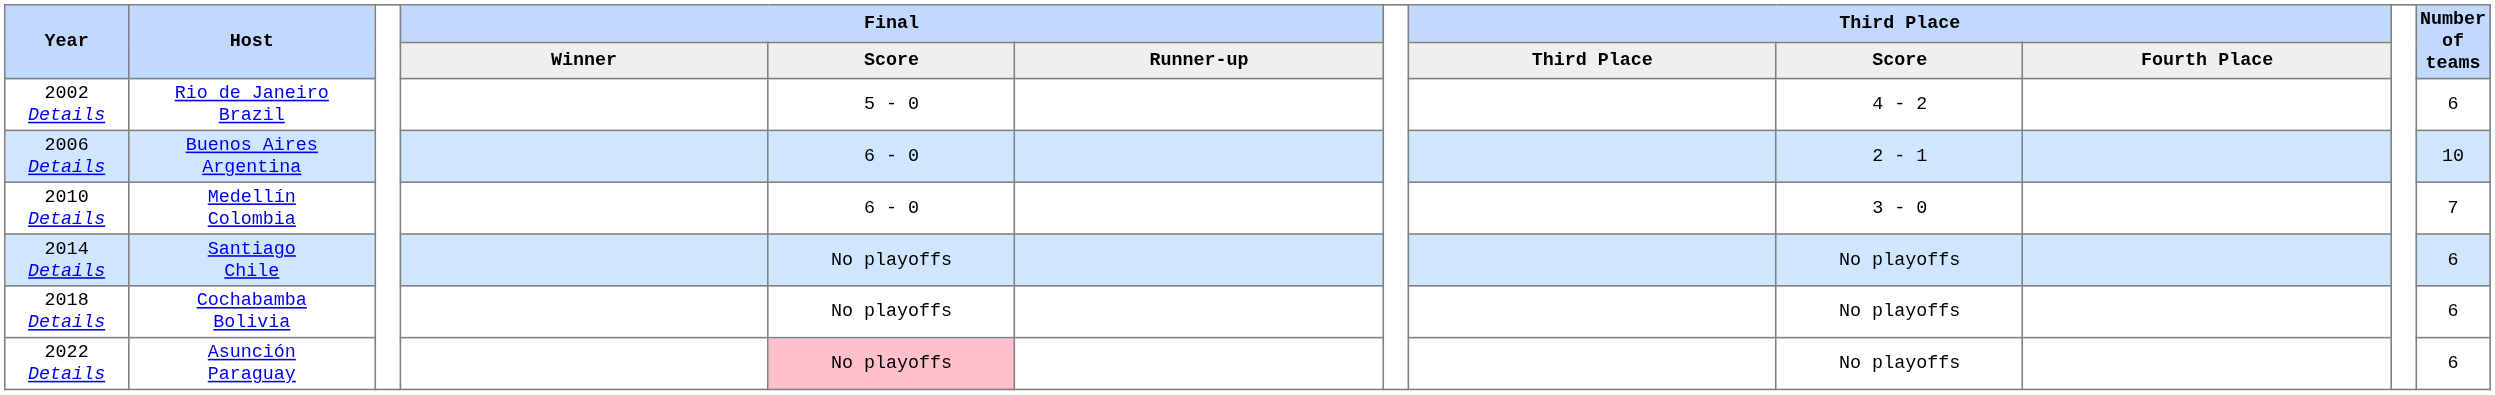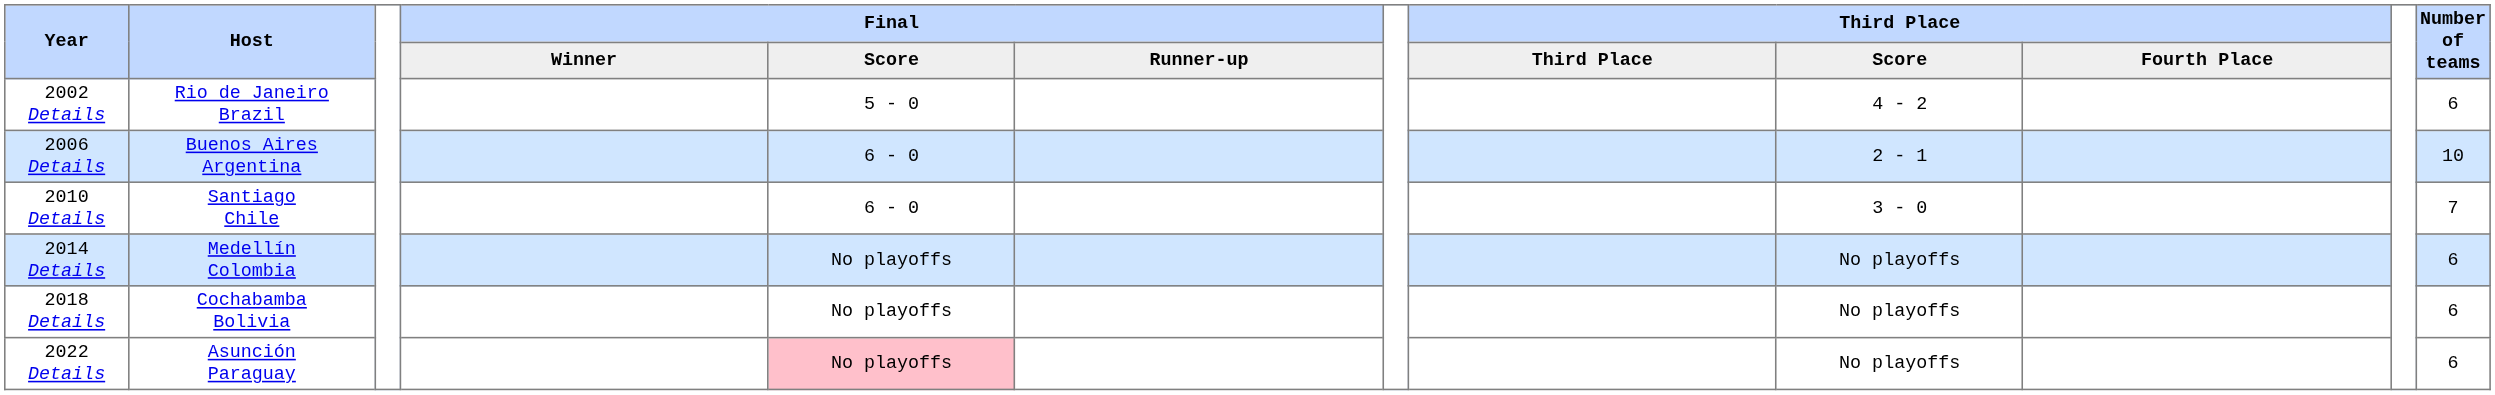 <table border=1 style="border-collapse:collapse; font-size:90%; text-align:center; width:100%" cellpadding=2 cellspacing=0>
 <tr bgcolor=#C1D8FF>
 <th rowspan=2 width=5%>Year</th>
 <th rowspan=2 width=10%>Host</th>
 <th width=1% rowspan=8 bgcolor=ffffff></th>
 <th colspan=3>Final</th>
 <th width=1% rowspan=8 bgcolor=ffffff></th>
 <th colspan=3>Third Place</th>
 <th width=1% rowspan=8 bgcolor=ffffff></th>
 <th rowspan=2 width=10%>Number of teams</th>
 </tr>
 <tr bgcolor=#EFEFEF>
 <th width=15%>Winner</th>
 <th width=10%>Score</th>
 <th width=15%>Runner-up</th>
 <th width=15%>Third Place</th>
 <th width=10%>Score</th>
 <th width=15%>Fourth Place</th>
 </tr>
 <tr align=center>
 <td>2002<br><em><a href='#'>Details</a></em></td>
 <td><a href='#'>Rio de Janeiro</a><br><a href='#'>Brazil</a></td>
 <td><strong></strong></td>
 <td>5 - 0</td>
 <td></td>
 <td></td>
 <td>4 - 2</td>
 <td></td>
 <td>6</td>
 </tr>
 <tr style="background: #D0E6FF;">
 <td>2006<br><em><a href='#'>Details</a></em></td>
 <td><a href='#'>Buenos Aires</a><br><a href='#'>Argentina</a></td>
 <td><strong></strong></td>
 <td>6 - 0</td>
 <td></td>
 <td></td>
 <td>2 - 1</td>
 <td></td>
 <td>10</td>
 </tr>
 <tr align=center>
 <td>2010<br><em><a href='#'>Details</a></em></td>
-<td><a href='#'>Medellín</a><br><a href='#'>Colombia</a></td>
+<td><a href='#'>Santiago</a><br><a href='#'>Chile</a></td>
 <td><strong></strong></td>
 <td>6 - 0</td>
 <td></td>
 <td></td>
 <td>3 - 0</td>
 <td></td>
 <td>7</td>
 </tr>
 <tr style="background: #D0E6FF;">
 <td>2014<br><em><a href='#'>Details</a></em></td>
-<td><a href='#'>Santiago</a><br><a href='#'>Chile</a></td>
+<td><a href='#'>Medellín</a><br><a href='#'>Colombia</a></td>
 <td><strong></strong></td>
 <td><span>No playoffs</span></td>
 <td></td>
 <td></td>
 <td><span>No playoffs</span></td>
 <td></td>
 <td>6</td>
 </tr>
 <tr align=center>
 <td>2018<br><em><a href='#'>Details</a></em></td>
 <td><a href='#'>Cochabamba</a><br><a href='#'>Bolivia</a></td>
 <td><strong></strong></td>
 <td><span>No playoffs</span></td>
 <td></td>
 <td></td>
 <td><span>No playoffs</span></td>
 <td></td>
 <td>6</td>
 </tr>
 <tr align=center>
 <td>2022<br><em><a href='#'>Details</a></em></td>
 <td><a href='#'>Asunción</a><br><a href='#'>Paraguay</a></td>
 <td><strong></strong></td>
 <td style="background: pink;"><span>No playoffs</span></td>
 <td></td>
 <td></td>
 <td><span>No playoffs</span></td>
 <td></td>
 <td>6</td>
 </tr>
 </table>
